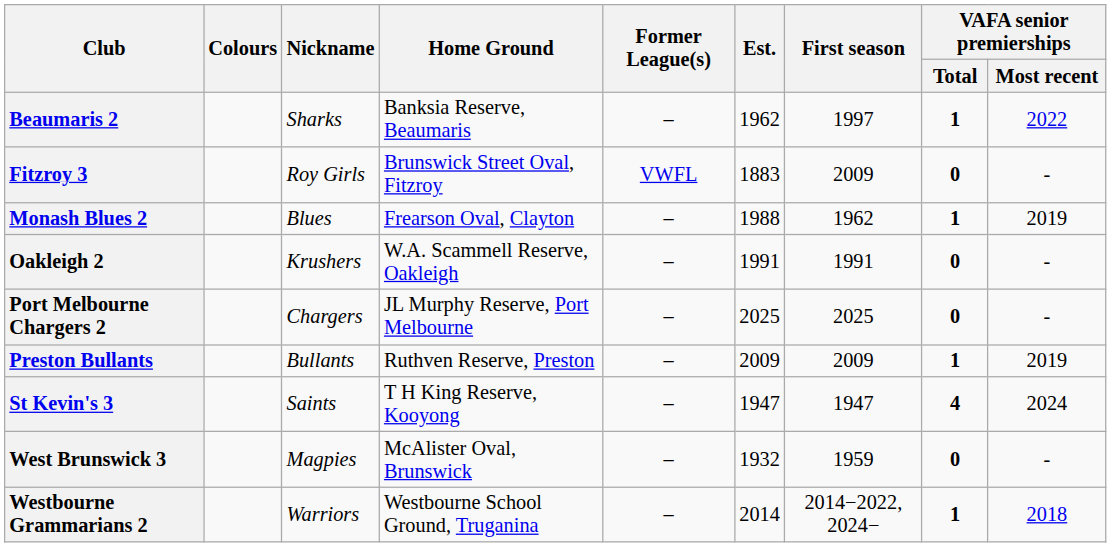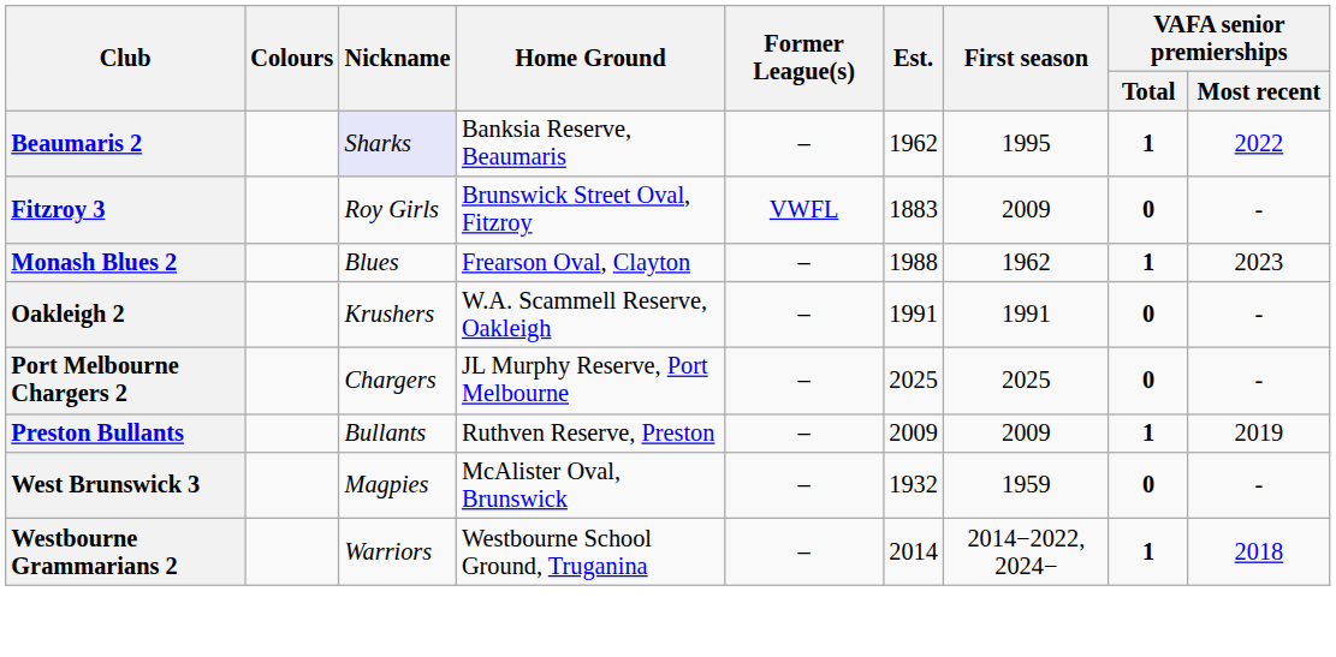 <table class="wikitable sortable" width:100%">
 <tr>
 <th rowspan="2">Club</th>
 <th rowspan="2" class=unsortable>Colours</th>
 <th rowspan="2">Nickname</th>
 <th rowspan="2">Home Ground</th>
 <th rowspan="2">Former League(s)</th>
 <th rowspan="2">Est.</th>
 <th rowspan="2">First season</th>
 <th colspan="2">VAFA senior premierships</th>
 </tr>
 <tr>
 <th>Total</th>
 <th>Most recent</th>
 </tr>
 <tr>
 <th style="text-align:left;"><a href='#'>Beaumaris 2</a></th>
 <td></td>
-<td><em>Sharks</em></td>
+<td style="background: lavender;"><em>Sharks</em></td>
 <td>Banksia Reserve, <a href='#'>Beaumaris</a></td>
 <td style="text-align:center;">–</td>
 <td style="text-align:center;">1962</td>
-<td style="text-align:center;">1997</td>
+<td style="text-align:center;">1995</td>
 <td style="text-align:center;"><strong>1</strong></td>
 <td style="text-align:center;"><a href='#'>2022</a></td>
 </tr>
 <tr>
 <th style="text-align:left;"><a href='#'>Fitzroy 3</a></th>
 <td></td>
 <td><em>Roy Girls</em></td>
 <td><a href='#'>Brunswick Street Oval</a>, <a href='#'>Fitzroy</a></td>
 <td style="text-align:center;"><a href='#'>VWFL</a></td>
 <td style="text-align:center;">1883</td>
 <td style="text-align:center;">2009</td>
 <td style="text-align:center;"><strong>0</strong></td>
 <td style="text-align:center;">-</td>
 </tr>
 <tr>
 <th style="text-align:left;"><a href='#'>Monash Blues 2</a></th>
 <td></td>
 <td><em>Blues</em></td>
 <td><a href='#'>Frearson Oval</a>, <a href='#'>Clayton</a></td>
 <td style="text-align:center;">–</td>
 <td style="text-align:center;">1988</td>
 <td style="text-align:center;">1962</td>
 <td style="text-align:center;"><strong>1</strong></td>
-<td style="text-align:center;">2019</td>
+<td style="text-align:center;">2023</td>
 </tr>
 <tr>
 <th style="text-align:left;">Oakleigh 2</th>
 <td></td>
 <td><em>Krushers</em></td>
 <td>W.A. Scammell Reserve, <a href='#'>Oakleigh</a></td>
 <td style="text-align:center;">–</td>
 <td style="text-align:center;">1991</td>
 <td style="text-align:center;">1991</td>
 <td style="text-align:center;"><strong>0</strong></td>
 <td style="text-align:center;">-</td>
 </tr>
 <tr>
 <th style="text-align:left;">Port Melbourne Chargers 2</th>
 <td></td>
 <td><em>Chargers</em></td>
 <td>JL Murphy Reserve, <a href='#'>Port Melbourne</a></td>
 <td style="text-align:center;">–</td>
 <td style="text-align:center;">2025</td>
 <td style="text-align:center;">2025</td>
 <td style="text-align:center;"><strong>0</strong></td>
 <td style="text-align:center;">-</td>
 </tr>
 <tr>
 <th style="text-align:left;"><a href='#'>Preston Bullants</a></th>
 <td></td>
 <td><em>Bullants</em></td>
 <td>Ruthven Reserve, <a href='#'>Preston</a></td>
 <td style="text-align:center;">–</td>
 <td style="text-align:center;">2009</td>
 <td style="text-align:center;">2009</td>
 <td style="text-align:center;"><strong>1</strong></td>
 <td style="text-align:center;">2019</td>
 </tr>
 <tr>
-<th style="text-align:left;"><a href='#'>St Kevin's 3</a></th>
-<td></td>
-<td><em>Saints</em></td>
-<td>T H King Reserve, <a href='#'>Kooyong</a></td>
-<td style="text-align:center;">–</td>
-<td style="text-align:center;">1947</td>
-<td style="text-align:center;">1947</td>
-<td style="text-align:center;"><strong>4</strong></td>
-<td style="text-align:center;">2024</td>
-</tr>
-<tr>
 <th style="text-align:left;">West Brunswick 3</th>
 <td></td>
 <td><em>Magpies</em></td>
 <td>McAlister Oval, <a href='#'>Brunswick</a></td>
 <td style="text-align:center;">–</td>
 <td style="text-align:center;">1932</td>
 <td style="text-align:center;">1959</td>
 <td style="text-align:center;"><strong>0</strong></td>
 <td style="text-align:center;">-</td>
 </tr>
 <tr>
 <th style="text-align:left;">Westbourne Grammarians 2</th>
 <td></td>
 <td><em>Warriors</em></td>
 <td>Westbourne School Ground, <a href='#'>Truganina</a></td>
 <td style="text-align:center;">–</td>
 <td style="text-align:center;">2014</td>
 <td style="text-align:center;">2014−2022, 2024−</td>
 <td style="text-align:center;"><strong>1</strong></td>
 <td style="text-align:center;"><a href='#'>2018</a></td>
 </tr>
 </table>
